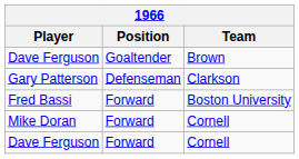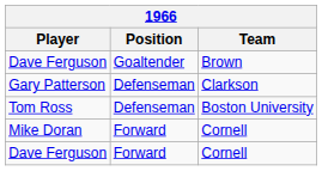 <table class="wikitable">
 <tr>
 <th colspan=3><a href='#'>1966</a></th>
 </tr>
 <tr>
 <th>Player</th>
 <th>Position</th>
 <th>Team</th>
 </tr>
 <tr>
 <td><a href='#'>Dave Ferguson</a></td>
 <td><a href='#'>Goaltender</a></td>
 <td><a href='#'>Brown</a></td>
 </tr>
 <tr>
 <td><a href='#'>Gary Patterson</a></td>
 <td><a href='#'>Defenseman</a></td>
 <td><a href='#'>Clarkson</a></td>
 </tr>
 <tr>
-<td><a href='#'>Fred Bassi</a></td>
-<td><a href='#'>Forward</a></td>
+<td><a href='#'>Tom Ross</a></td>
+<td><a href='#'>Defenseman</a></td>
 <td><a href='#'>Boston University</a></td>
 </tr>
 <tr>
 <td><a href='#'>Mike Doran</a></td>
 <td><a href='#'>Forward</a></td>
 <td><a href='#'>Cornell</a></td>
 </tr>
 <tr>
 <td><a href='#'>Dave Ferguson</a></td>
 <td><a href='#'>Forward</a></td>
 <td><a href='#'>Cornell</a></td>
 </tr>
 </table>
